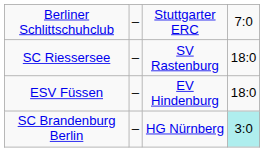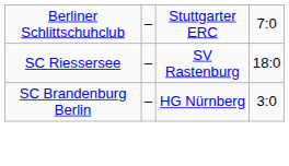 <table class="wikitable" width="50%">
 <tr align="center">
 <td><a href='#'>Berliner Schlittschuhclub</a></td>
 <td>–</td>
 <td><a href='#'>Stuttgarter ERC</a></td>
 <td>7:0</td>
 </tr>
 <tr align="center">
 <td><a href='#'>SC Riessersee</a></td>
 <td>–</td>
 <td><a href='#'>SV Rastenburg</a></td>
 <td>18:0</td>
 </tr>
 <tr align="center">
-<td><a href='#'> ESV Füssen</a></td>
-<td>–</td>
-<td><a href='#'>EV Hindenburg</a></td>
-<td>18:0</td>
-</tr>
-<tr align="center">
 <td><a href='#'> SC Brandenburg Berlin</a></td>
 <td>–</td>
 <td><a href='#'>HG Nürnberg</a></td>
-<td style="background: paleturquoise;">3:0</td>
+<td>3:0</td>
 </tr>
 </table>
